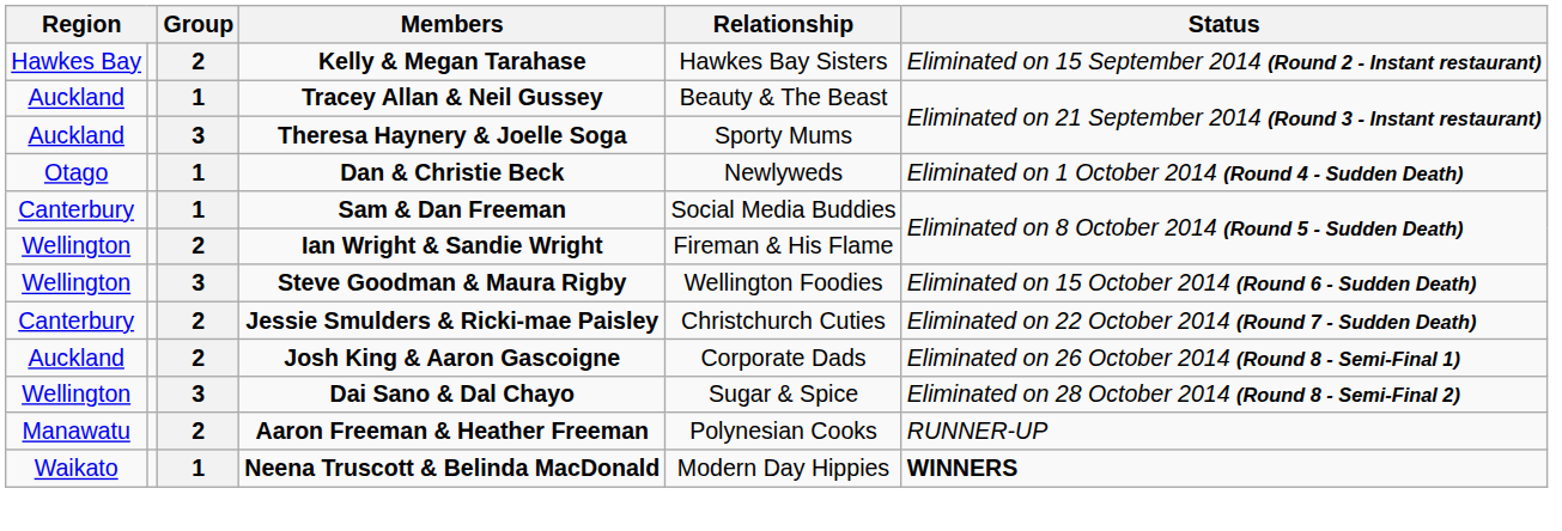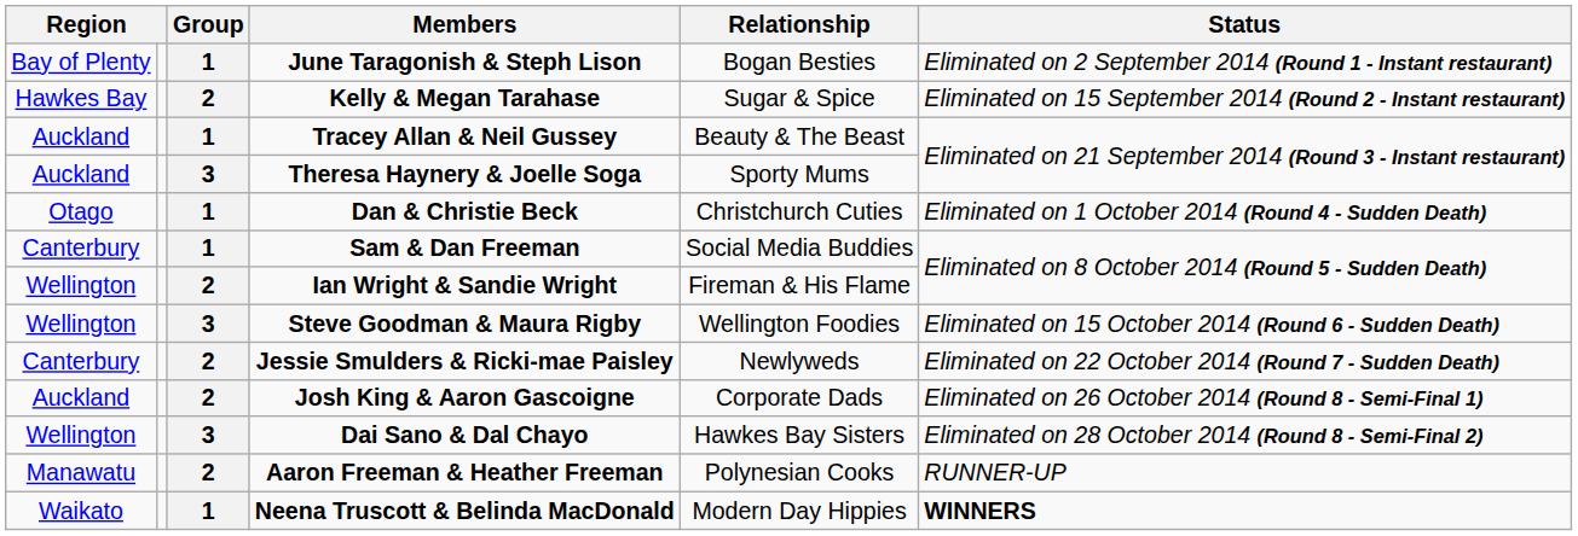 <table class="wikitable" style="text-align: center; font-size: 90%">
 <tr>
 <th colspan="2">Region</th>
 <th>Group</th>
 <th>Members</th>
 <th>Relationship</th>
 <th>Status</th>
 </tr>
 <tr>
+<td><a href='#'>Bay of Plenty</a></td>
+<td></td>
+<th>1</th>
+<td><strong>June Taragonish & Steph Lison</strong></td>
+<td>Bogan Besties</td>
+<td style="text-align: left;"><em>Eliminated on 2 September 2014</em> <small><strong><em>(Round 1 - Instant restaurant)</em></strong></small> </td>
+</tr>
+<tr>
 <td><a href='#'>Hawkes Bay</a></td>
 <td></td>
 <th>2</th>
 <td><strong>Kelly & Megan Tarahase</strong></td>
-<td>Hawkes Bay Sisters</td>
+<td>Sugar & Spice</td>
 <td style="text-align: left;"><em>Eliminated on 15 September 2014</em> <small><strong><em>(Round 2 - Instant restaurant)</em></strong></small> </td>
 </tr>
 <tr>
 <td><a href='#'>Auckland</a></td>
 <td></td>
 <th>1</th>
 <td><strong>Tracey Allan & Neil Gussey</strong></td>
 <td>Beauty & The  Beast</td>
 <td rowspan="2" style="text-align: left;"><em>Eliminated on 21 September 2014</em> <small><strong><em>(Round 3 - Instant restaurant)</em></strong></small> </td>
 </tr>
 <tr>
 <td><a href='#'>Auckland</a></td>
 <td></td>
 <th>3</th>
 <td><strong>Theresa Haynery & Joelle Soga</strong></td>
 <td>Sporty Mums</td>
 </tr>
 <tr>
 <td><a href='#'>Otago</a></td>
 <td></td>
 <th>1</th>
 <td><strong>Dan & Christie Beck</strong></td>
-<td>Newlyweds</td>
+<td>Christchurch Cuties</td>
 <td style="text-align: left;"><em>Eliminated on 1 October 2014</em> <small><strong><em>(Round 4 - Sudden Death)</em></strong></small> </td>
 </tr>
 <tr>
 <td><a href='#'>Canterbury</a></td>
 <td></td>
 <th>1</th>
 <td><strong>Sam & Dan Freeman</strong></td>
 <td>Social Media Buddies</td>
 <td rowspan="2" style="text-align: left;"><em>Eliminated on 8 October 2014</em> <small><strong><em>(Round 5 - Sudden Death)</em></strong></small> </td>
 </tr>
 <tr>
 <td><a href='#'>Wellington</a></td>
 <td></td>
 <th>2</th>
 <td><strong>Ian Wright & Sandie Wright</strong></td>
 <td>Fireman & His Flame</td>
 </tr>
 <tr>
 <td><a href='#'>Wellington</a></td>
 <td></td>
 <th>3</th>
 <td><strong>Steve Goodman & Maura Rigby</strong></td>
 <td>Wellington Foodies</td>
 <td style="text-align: left;"><em>Eliminated on 15 October 2014</em> <small><strong><em>(Round 6 - Sudden Death)</em></strong></small> </td>
 </tr>
 <tr>
 <td><a href='#'>Canterbury</a></td>
 <td></td>
 <th>2</th>
 <td><strong>Jessie Smulders & Ricki-mae Paisley</strong></td>
-<td>Christchurch Cuties</td>
+<td>Newlyweds</td>
 <td style="text-align: left;"><em>Eliminated on 22 October 2014</em> <small><strong><em>(Round 7 - Sudden Death)</em></strong></small> </td>
 </tr>
 <tr>
 <td><a href='#'>Auckland</a></td>
 <td></td>
 <th>2</th>
 <td><strong>Josh King & Aaron Gascoigne</strong></td>
 <td>Corporate Dads</td>
 <td style="text-align: left;"><em>Eliminated on 26 October 2014</em> <small><strong><em>(Round 8 - Semi-Final 1)</em></strong></small> </td>
 </tr>
 <tr>
 <td><a href='#'>Wellington</a></td>
 <td></td>
 <th>3</th>
 <td><strong>Dai Sano & Dal Chayo</strong></td>
-<td>Sugar & Spice</td>
+<td>Hawkes Bay Sisters</td>
 <td style="text-align: left;"><em>Eliminated on 28 October 2014</em> <small><strong><em>(Round 8 - Semi-Final 2)</em></strong></small> </td>
 </tr>
 <tr>
 <td><a href='#'>Manawatu</a></td>
 <td></td>
 <th>2</th>
 <td><strong>Aaron Freeman & Heather Freeman</strong></td>
 <td>Polynesian Cooks</td>
 <td style="text-align: left;"><em>RUNNER-UP</em></td>
 </tr>
 <tr>
 <td><a href='#'>Waikato</a></td>
 <td></td>
 <th>1</th>
 <td><strong>Neena Truscott & Belinda MacDonald</strong></td>
 <td>Modern Day Hippies</td>
 <td style="text-align: left;"><strong>WINNERS</strong> </td>
 </tr>
 </table>
